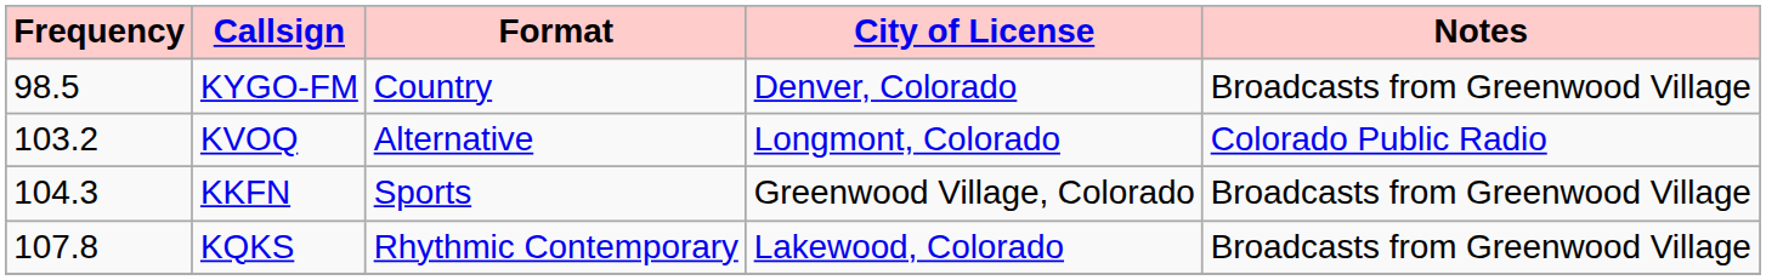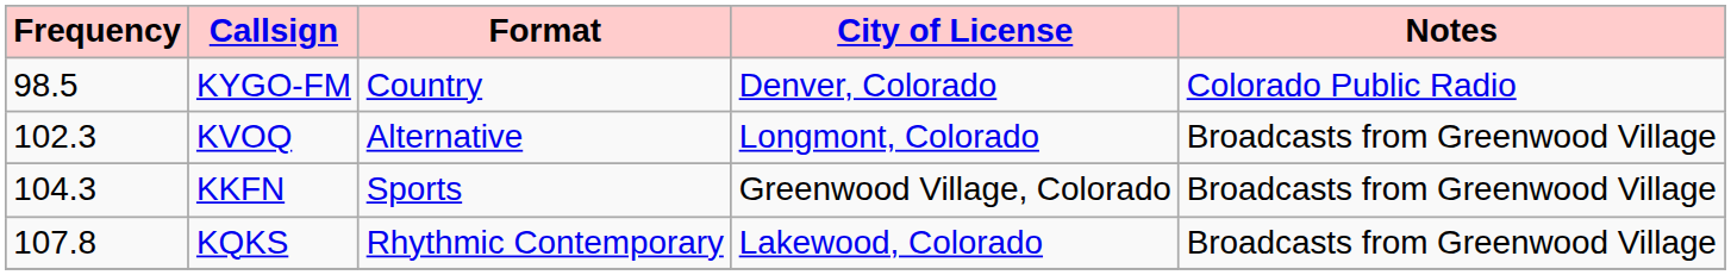 <table class="wikitable" border="1">
 <tr>
 <th style="background:#ffcccc;"><strong>Frequency</strong></th>
 <th style="background:#ffcccc;"><strong><a href='#'>Callsign</a></strong></th>
 <th style="background:#ffcccc;"><strong>Format</strong></th>
 <th style="background:#ffcccc;"><strong><a href='#'>City of License</a></strong></th>
 <th style="background:#ffcccc;"><strong>Notes</strong></th>
 </tr>
 <tr>
 <td>98.5</td>
 <td><a href='#'>KYGO-FM</a></td>
 <td><a href='#'>Country</a></td>
 <td><a href='#'>Denver, Colorado</a></td>
-<td>Broadcasts from Greenwood Village</td>
+<td><a href='#'>Colorado Public Radio</a></td>
 </tr>
 <tr>
-<td>103.2</td>
+<td>102.3</td>
 <td><a href='#'>KVOQ</a></td>
 <td><a href='#'>Alternative</a></td>
 <td><a href='#'>Longmont, Colorado</a></td>
-<td><a href='#'>Colorado Public Radio</a></td>
+<td>Broadcasts from Greenwood Village</td>
 </tr>
 <tr>
 <td>104.3</td>
 <td><a href='#'>KKFN</a></td>
 <td><a href='#'>Sports</a></td>
 <td>Greenwood Village, Colorado</td>
 <td>Broadcasts from Greenwood Village</td>
 </tr>
 <tr>
 <td>107.8</td>
 <td><a href='#'>KQKS</a></td>
 <td><a href='#'>Rhythmic Contemporary</a></td>
 <td><a href='#'>Lakewood, Colorado</a></td>
 <td>Broadcasts from Greenwood Village</td>
 </tr>
 <tr>
 </tr>
 </table>
